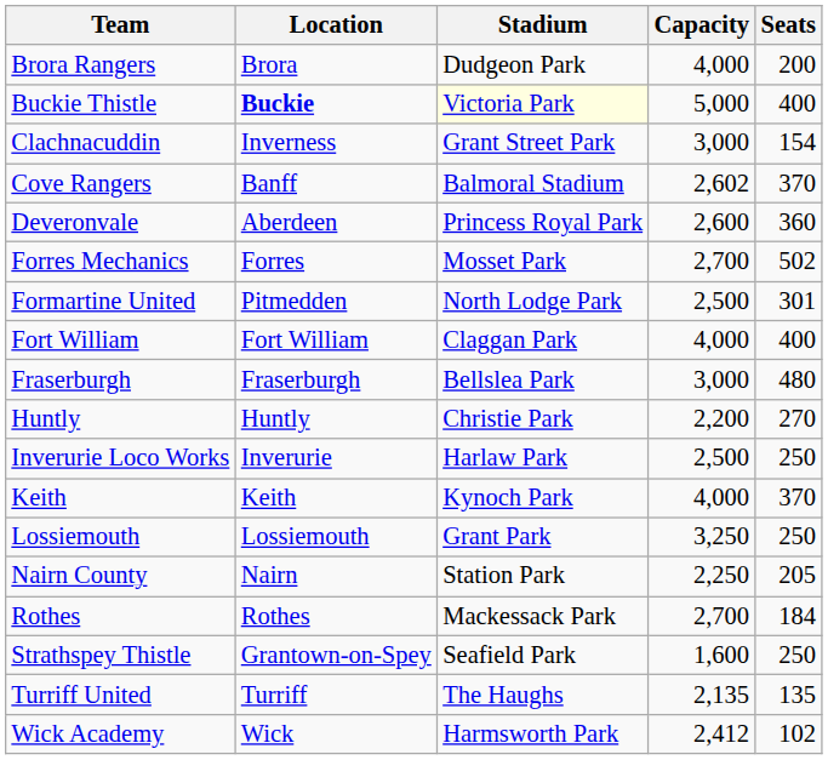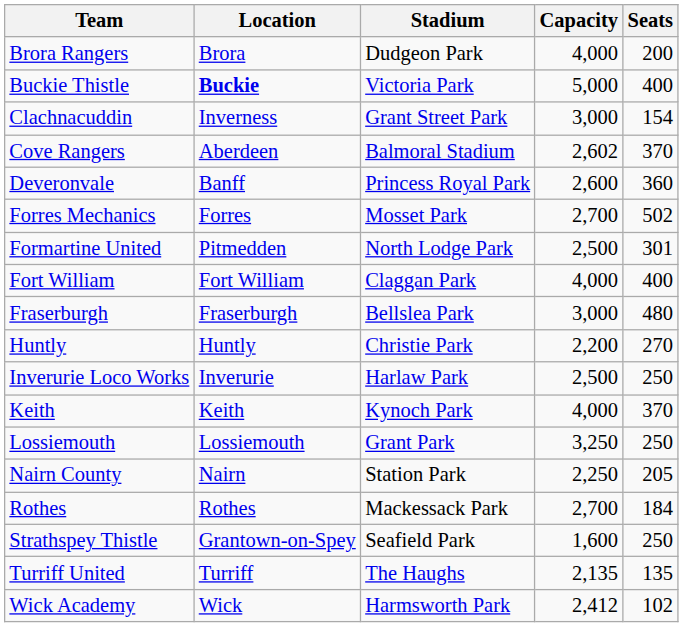 <table class="wikitable sortable">
 <tr>
 <th>Team</th>
 <th>Location</th>
 <th>Stadium</th>
 <th data-sort-type="number">Capacity</th>
 <th data-sort-type="number">Seats</th>
 </tr>
 <tr>
 <td><a href='#'>Brora Rangers</a></td>
 <td><a href='#'>Brora</a></td>
 <td>Dudgeon Park</td>
 <td align=right>4,000</td>
 <td align=right>200</td>
 </tr>
 <tr>
 <td><a href='#'>Buckie Thistle</a></td>
 <td><strong><a href='#'>Buckie</a></strong></td>
-<td style="background: lightyellow;"><a href='#'>Victoria Park</a></td>
+<td><a href='#'>Victoria Park</a></td>
 <td align=right>5,000</td>
 <td align=right>400</td>
 </tr>
 <tr>
 <td><a href='#'>Clachnacuddin</a></td>
 <td><a href='#'>Inverness</a></td>
 <td><a href='#'>Grant Street Park</a></td>
 <td align=right>3,000</td>
 <td align=right>154</td>
 </tr>
 <tr>
 <td><a href='#'>Cove Rangers</a></td>
-<td><a href='#'>Banff</a></td>
+<td><a href='#'>Aberdeen</a></td>
 <td><a href='#'>Balmoral Stadium</a></td>
 <td align=right>2,602</td>
 <td align=right>370</td>
 </tr>
 <tr>
 <td><a href='#'>Deveronvale</a></td>
-<td><a href='#'>Aberdeen</a></td>
+<td><a href='#'>Banff</a></td>
 <td><a href='#'>Princess Royal Park</a></td>
 <td align=right>2,600</td>
 <td align=right>360</td>
 </tr>
 <tr>
 <td><a href='#'>Forres Mechanics</a></td>
 <td><a href='#'>Forres</a></td>
 <td><a href='#'>Mosset Park</a></td>
 <td align=right>2,700</td>
 <td align=right>502</td>
 </tr>
 <tr>
 <td><a href='#'>Formartine United</a></td>
 <td><a href='#'>Pitmedden</a></td>
 <td><a href='#'>North Lodge Park</a></td>
 <td align=right>2,500</td>
 <td align=right>301</td>
 </tr>
 <tr>
 <td><a href='#'>Fort William</a></td>
 <td><a href='#'>Fort William</a></td>
 <td><a href='#'>Claggan Park</a></td>
 <td align=right>4,000</td>
 <td align=right>400</td>
 </tr>
 <tr>
 <td><a href='#'>Fraserburgh</a></td>
 <td><a href='#'>Fraserburgh</a></td>
 <td><a href='#'>Bellslea Park</a></td>
 <td align=right>3,000</td>
 <td align=right>480</td>
 </tr>
 <tr>
 <td><a href='#'>Huntly</a></td>
 <td><a href='#'>Huntly</a></td>
 <td><a href='#'>Christie Park</a></td>
 <td align=right>2,200</td>
 <td align=right>270</td>
 </tr>
 <tr>
 <td><a href='#'>Inverurie Loco Works</a></td>
 <td><a href='#'>Inverurie</a></td>
 <td><a href='#'>Harlaw Park</a></td>
 <td align=right>2,500</td>
 <td align=right>250</td>
 </tr>
 <tr>
 <td><a href='#'>Keith</a></td>
 <td><a href='#'>Keith</a></td>
 <td><a href='#'>Kynoch Park</a></td>
 <td align=right>4,000</td>
 <td align=right>370</td>
 </tr>
 <tr>
 <td><a href='#'>Lossiemouth</a></td>
 <td><a href='#'>Lossiemouth</a></td>
 <td><a href='#'>Grant Park</a></td>
 <td align=right>3,250</td>
 <td align=right>250</td>
 </tr>
 <tr>
 <td><a href='#'>Nairn County</a></td>
 <td><a href='#'>Nairn</a></td>
 <td>Station Park</td>
 <td align=right>2,250</td>
 <td align=right>205</td>
 </tr>
 <tr>
 <td><a href='#'>Rothes</a></td>
 <td><a href='#'>Rothes</a></td>
 <td>Mackessack Park</td>
 <td align=right>2,700</td>
 <td align=right>184</td>
 </tr>
 <tr>
 <td><a href='#'>Strathspey Thistle</a></td>
 <td><a href='#'>Grantown-on-Spey</a></td>
 <td>Seafield Park</td>
 <td align=right>1,600</td>
 <td align=right>250</td>
 </tr>
 <tr>
 <td><a href='#'>Turriff United</a></td>
 <td><a href='#'>Turriff</a></td>
 <td><a href='#'>The Haughs</a></td>
 <td align=right>2,135</td>
 <td align=right>135</td>
 </tr>
 <tr>
 <td><a href='#'>Wick Academy</a></td>
 <td><a href='#'>Wick</a></td>
 <td><a href='#'>Harmsworth Park</a></td>
 <td align=right>2,412</td>
 <td align=right>102</td>
 </tr>
 </table>
